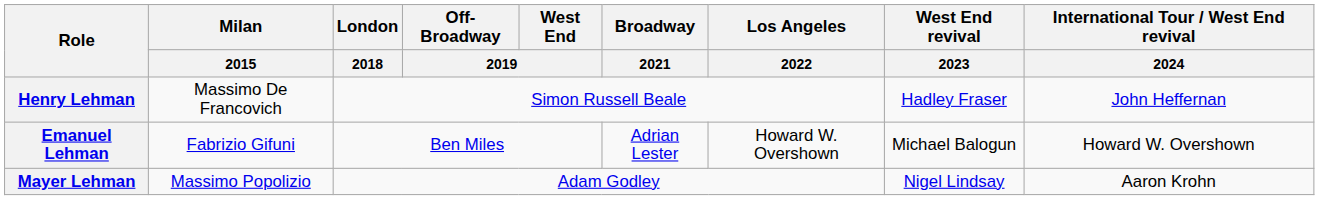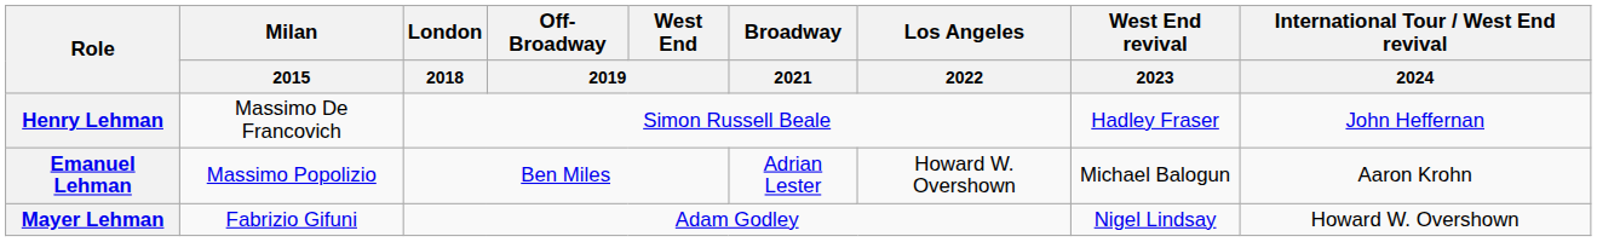 <table class="wikitable">
 <tr>
 <th rowspan="2">Role</th>
 <th>Milan</th>
 <th>London</th>
 <th>Off-Broadway</th>
 <th>West End</th>
 <th>Broadway</th>
 <th>Los Angeles</th>
 <th>West End revival</th>
 <th>International Tour / West End revival</th>
 </tr>
 <tr>
 <th><small>2015</small></th>
 <th><small>2018</small></th>
 <th colspan="2"><small>2019</small></th>
 <th><small>2021</small></th>
 <th><small>2022</small></th>
 <th><small>2023</small></th>
 <th><small>2024</small></th>
 </tr>
 <tr>
 <th><a href='#'>Henry Lehman</a></th>
 <td align="center">Massimo De Francovich</td>
 <td colspan="5" align="center"><a href='#'>Simon Russell Beale</a></td>
 <td align="center"><a href='#'>Hadley Fraser</a></td>
 <td align="center"><a href='#'>John Heffernan</a></td>
 </tr>
 <tr>
 <th><a href='#'>Emanuel Lehman</a></th>
-<td align="center"><a href='#'>Fabrizio Gifuni</a></td>
+<td align="center"><a href='#'>Massimo Popolizio</a></td>
 <td colspan="3" align="center"><a href='#'>Ben Miles</a></td>
 <td colspan="1" align="center"><a href='#'>Adrian Lester</a></td>
 <td colspan="1" align="center">Howard W. Overshown</td>
 <td align="center">Michael Balogun</td>
-<td align="center">Howard W. Overshown</td>
+<td align="center">Aaron Krohn</td>
 </tr>
 <tr>
 <th><a href='#'>Mayer Lehman</a></th>
-<td align="center"><a href='#'>Massimo Popolizio</a></td>
+<td align="center"><a href='#'>Fabrizio Gifuni</a></td>
 <td colspan="5" align="center"><a href='#'>Adam Godley</a></td>
 <td align="center"><a href='#'>Nigel Lindsay</a></td>
-<td align="center">Aaron Krohn</td>
+<td align="center">Howard W. Overshown</td>
 </tr>
 </table>
